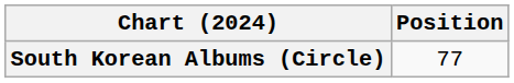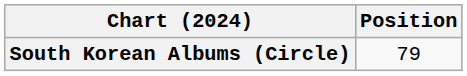 <table class="wikitable plainrowheaders" style="text-align:center">
 <tr>
 <th scope="col">Chart (2024)</th>
 <th scope="col">Position</th>
 </tr>
 <tr>
 <th scope="row">South Korean Albums (Circle)</th>
-<td>77</td>
+<td>79</td>
 </tr>
 </table>
